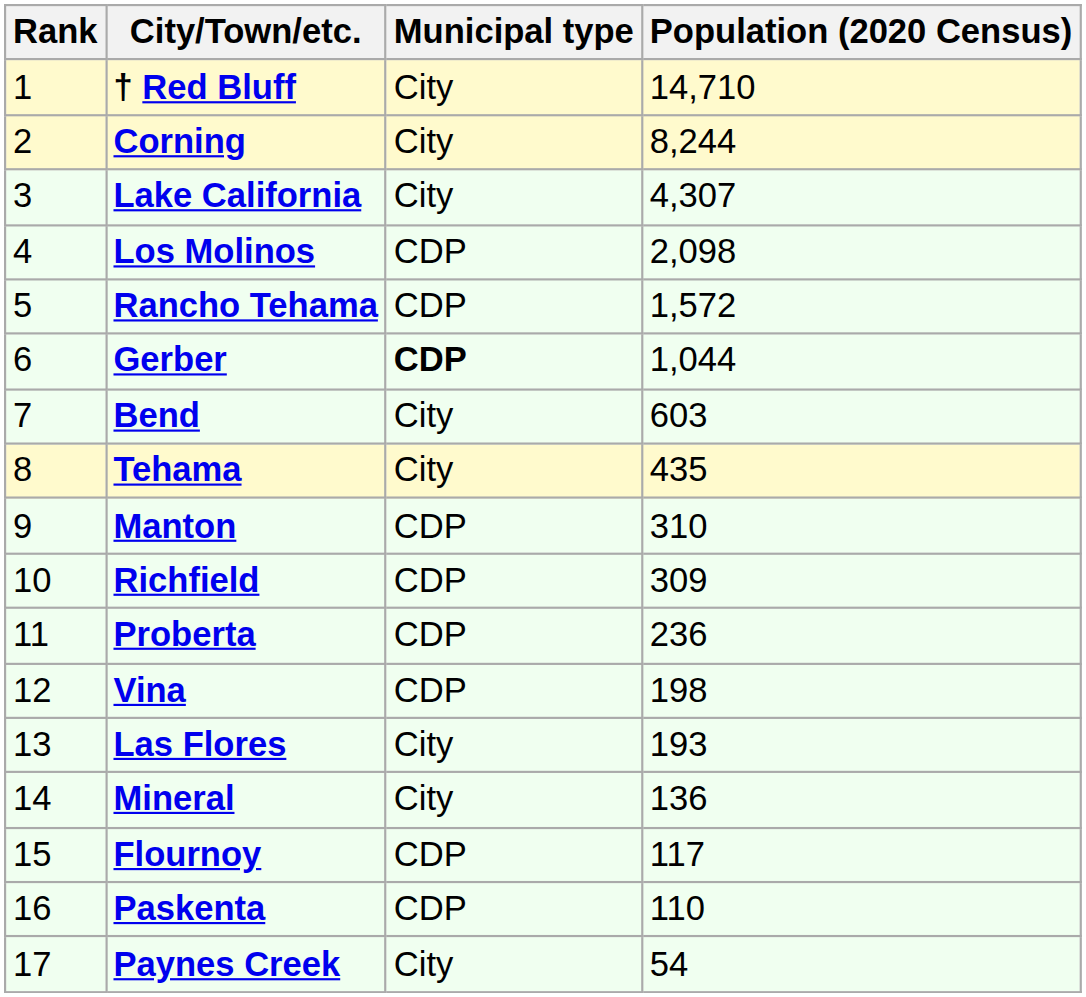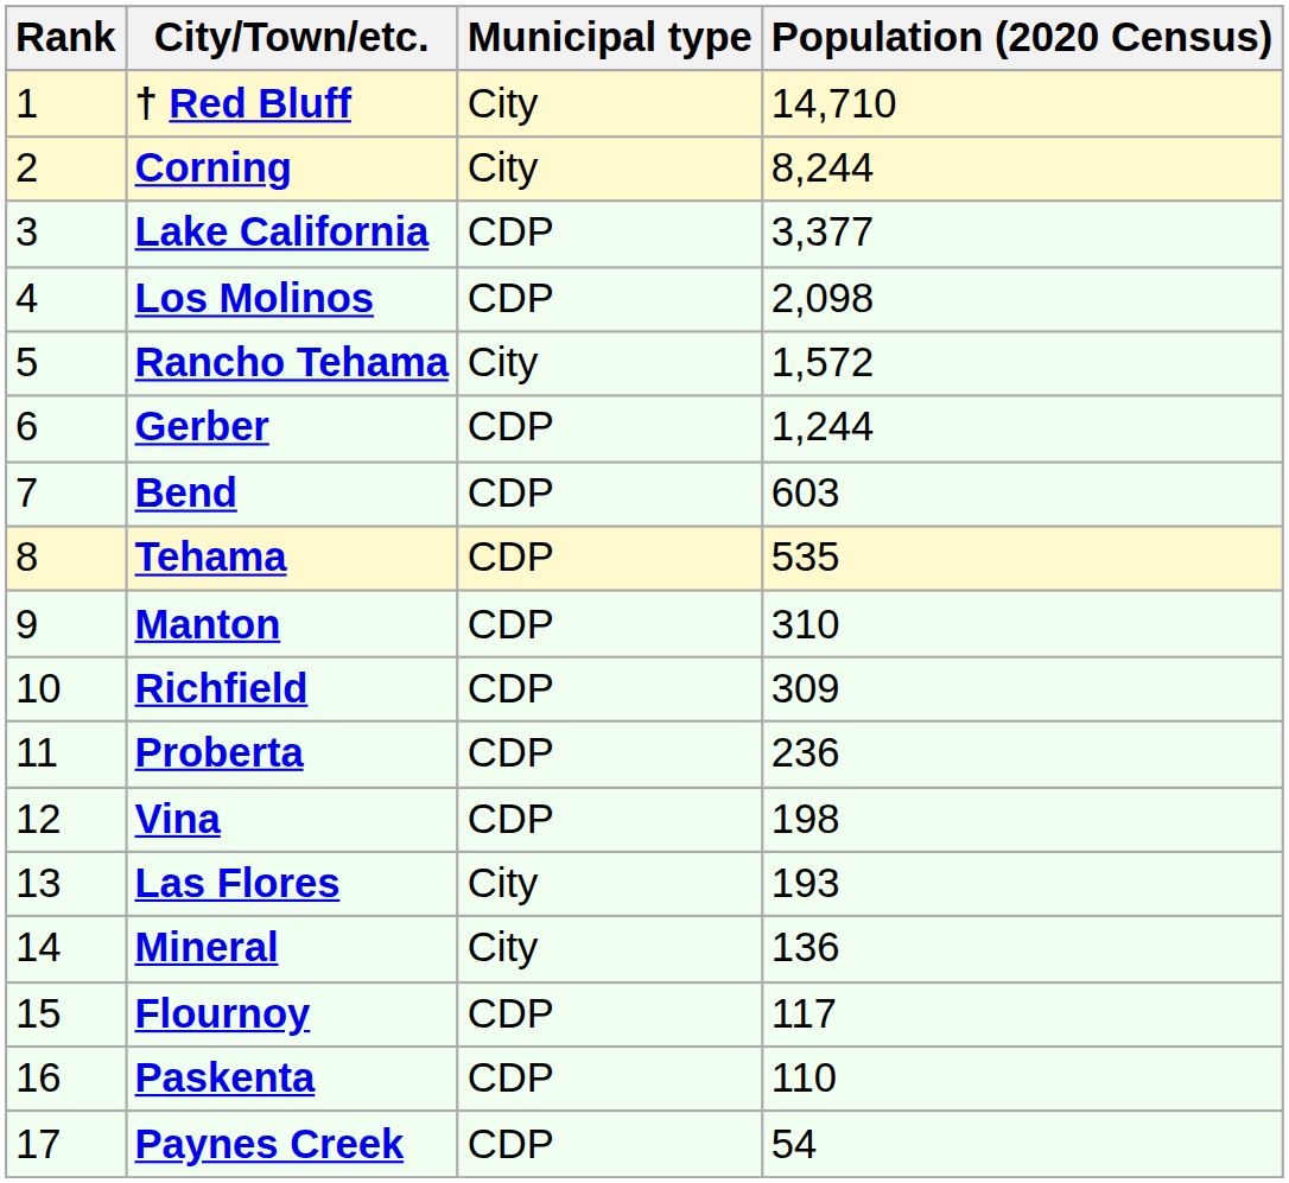 <table class="wikitable sortable">
 <tr>
 <th>Rank</th>
 <th>City/Town/etc.</th>
 <th>Municipal type</th>
 <th>Population (2020 Census)</th>
 </tr>
 <tr style="background-color:#FFFACD;">
 <td>1</td>
 <td><strong>†</strong> <strong><a href='#'>Red Bluff</a></strong></td>
 <td>City</td>
 <td>14,710</td>
 </tr>
 <tr style="background-color:#FFFACD;">
 <td>2</td>
 <td><strong><a href='#'>Corning</a></strong></td>
 <td>City</td>
 <td>8,244</td>
 </tr>
 <tr style="background-color:#F0FFF0;">
 <td>3</td>
 <td><strong><a href='#'>Lake California</a></strong></td>
-<td>City</td>
-<td>4,307</td>
+<td>CDP</td>
+<td>3,377</td>
 </tr>
 <tr style="background-color:#F0FFF0;">
 <td>4</td>
 <td><strong><a href='#'>Los Molinos</a></strong></td>
 <td>CDP</td>
 <td>2,098</td>
 </tr>
 <tr style="background-color:#F0FFF0;">
 <td>5</td>
 <td><strong><a href='#'>Rancho Tehama</a></strong></td>
-<td>CDP</td>
+<td>City</td>
 <td>1,572</td>
 </tr>
 <tr style="background-color:#F0FFF0;">
 <td>6</td>
 <td><strong><a href='#'>Gerber</a></strong></td>
-<td><strong>CDP</strong></td>
-<td>1,044</td>
+<td>CDP</td>
+<td>1,244</td>
 </tr>
 <tr style="background-color:#F0FFF0;">
 <td>7</td>
 <td><strong><a href='#'>Bend</a></strong></td>
-<td>City</td>
+<td>CDP</td>
 <td>603</td>
 </tr>
 <tr style="background-color:#FFFACD;">
 <td>8</td>
 <td><strong><a href='#'>Tehama</a></strong></td>
-<td>City</td>
-<td>435</td>
+<td>CDP</td>
+<td>535</td>
 </tr>
 <tr style="background-color:#F0FFF0;">
 <td>9</td>
 <td><strong><a href='#'>Manton</a></strong></td>
 <td>CDP</td>
 <td>310</td>
 </tr>
 <tr style="background-color:#F0FFF0;">
 <td>10</td>
 <td><strong><a href='#'>Richfield</a></strong></td>
 <td>CDP</td>
 <td>309</td>
 </tr>
 <tr style="background-color:#F0FFF0;">
 <td>11</td>
 <td><strong><a href='#'>Proberta</a></strong></td>
 <td>CDP</td>
 <td>236</td>
 </tr>
 <tr style="background-color:#F0FFF0;">
 <td>12</td>
 <td><strong><a href='#'>Vina</a></strong></td>
 <td>CDP</td>
 <td>198</td>
 </tr>
 <tr style="background-color:#F0FFF0;">
 <td>13</td>
 <td><strong><a href='#'>Las Flores</a></strong></td>
 <td>City</td>
 <td>193</td>
 </tr>
 <tr style="background-color:#F0FFF0;">
 <td>14</td>
 <td><strong><a href='#'>Mineral</a></strong></td>
 <td>City</td>
 <td>136</td>
 </tr>
 <tr style="background-color:#F0FFF0;">
 <td>15</td>
 <td><strong><a href='#'>Flournoy</a></strong></td>
 <td>CDP</td>
 <td>117</td>
 </tr>
 <tr style="background-color:#F0FFF0;">
 <td>16</td>
 <td><strong><a href='#'>Paskenta</a></strong></td>
 <td>CDP</td>
 <td>110</td>
 </tr>
 <tr style="background-color:#F0FFF0;">
 <td>17</td>
 <td><strong><a href='#'>Paynes Creek</a></strong></td>
-<td>City</td>
+<td>CDP</td>
 <td>54</td>
 </tr>
 </table>
